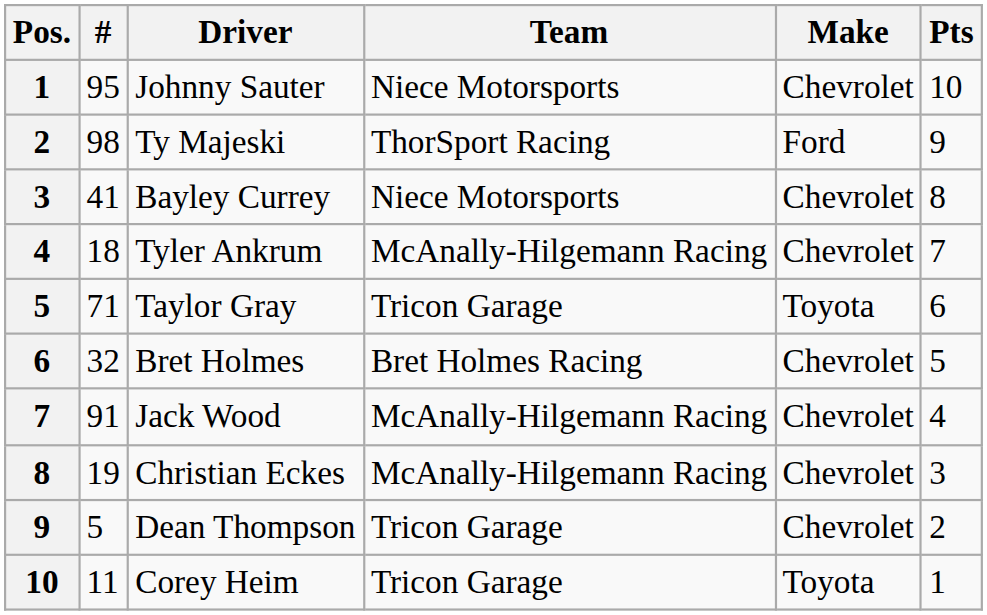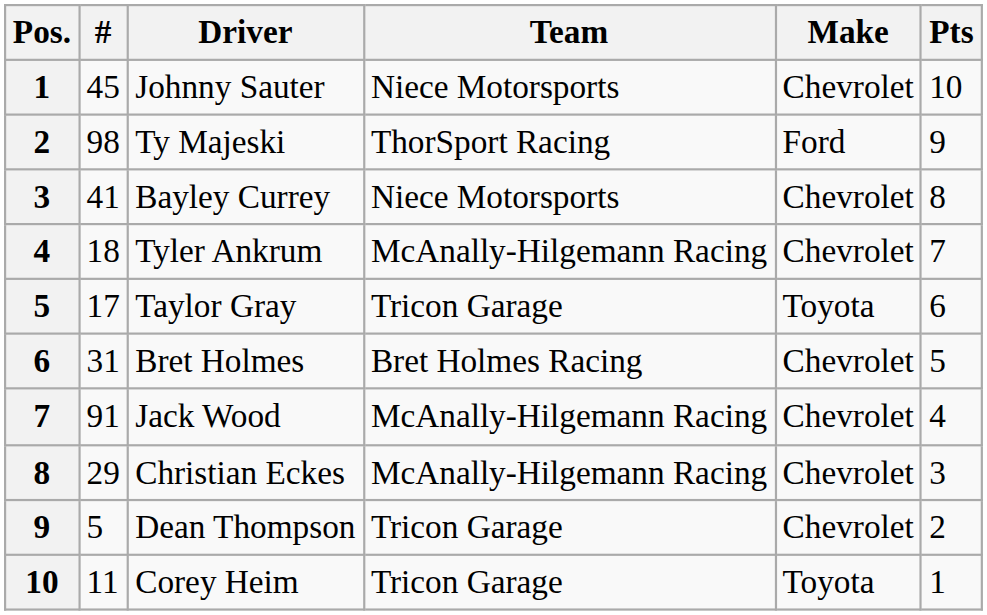 <table class="wikitable" style="font-size:95%">
 <tr>
 <th>Pos.</th>
 <th>#</th>
 <th>Driver</th>
 <th>Team</th>
 <th>Make</th>
 <th>Pts</th>
 </tr>
 <tr>
 <th>1</th>
-<td>95</td>
+<td>45</td>
 <td>Johnny Sauter</td>
 <td>Niece Motorsports</td>
 <td>Chevrolet</td>
 <td>10</td>
 </tr>
 <tr>
 <th>2</th>
 <td>98</td>
 <td>Ty Majeski</td>
 <td>ThorSport Racing</td>
 <td>Ford</td>
 <td>9</td>
 </tr>
 <tr>
 <th>3</th>
 <td>41</td>
 <td>Bayley Currey</td>
 <td>Niece Motorsports</td>
 <td>Chevrolet</td>
 <td>8</td>
 </tr>
 <tr>
 <th>4</th>
 <td>18</td>
 <td>Tyler Ankrum</td>
 <td>McAnally-Hilgemann Racing</td>
 <td>Chevrolet</td>
 <td>7</td>
 </tr>
 <tr>
 <th>5</th>
-<td>71</td>
+<td>17</td>
 <td>Taylor Gray</td>
 <td>Tricon Garage</td>
 <td>Toyota</td>
 <td>6</td>
 </tr>
 <tr>
 <th>6</th>
-<td>32</td>
+<td>31</td>
 <td>Bret Holmes</td>
 <td>Bret Holmes Racing</td>
 <td>Chevrolet</td>
 <td>5</td>
 </tr>
 <tr>
 <th>7</th>
 <td>91</td>
 <td>Jack Wood</td>
 <td>McAnally-Hilgemann Racing</td>
 <td>Chevrolet</td>
 <td>4</td>
 </tr>
 <tr>
 <th>8</th>
-<td>19</td>
+<td>29</td>
 <td>Christian Eckes</td>
 <td>McAnally-Hilgemann Racing</td>
 <td>Chevrolet</td>
 <td>3</td>
 </tr>
 <tr>
 <th>9</th>
 <td>5</td>
 <td>Dean Thompson</td>
 <td>Tricon Garage</td>
 <td>Chevrolet</td>
 <td>2</td>
 </tr>
 <tr>
 <th>10</th>
 <td>11</td>
 <td>Corey Heim</td>
 <td>Tricon Garage</td>
 <td>Toyota</td>
 <td>1</td>
 </tr>
 </table>
